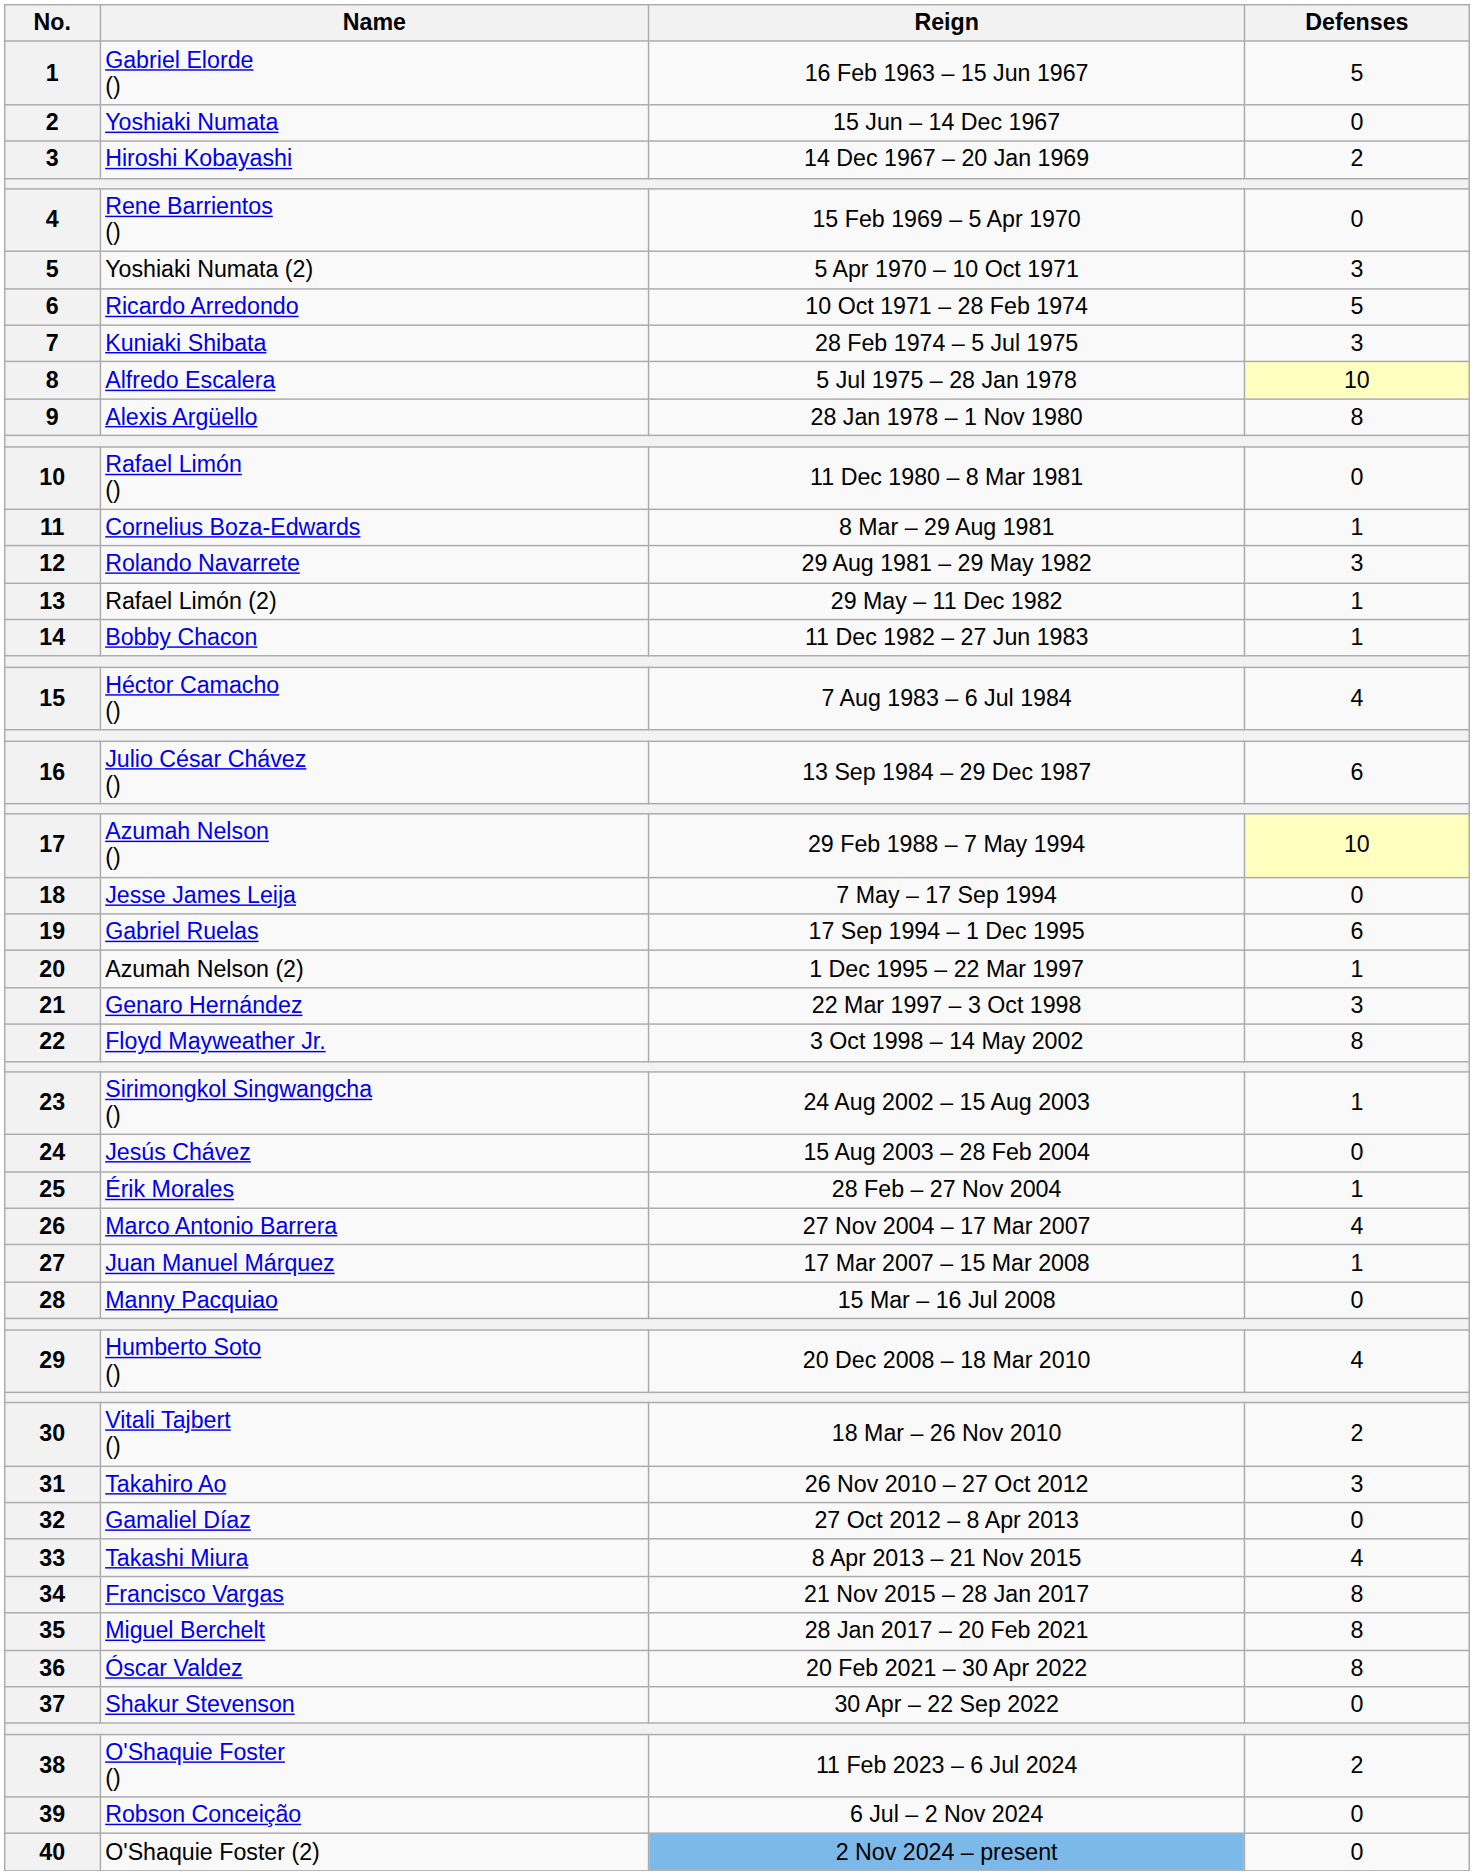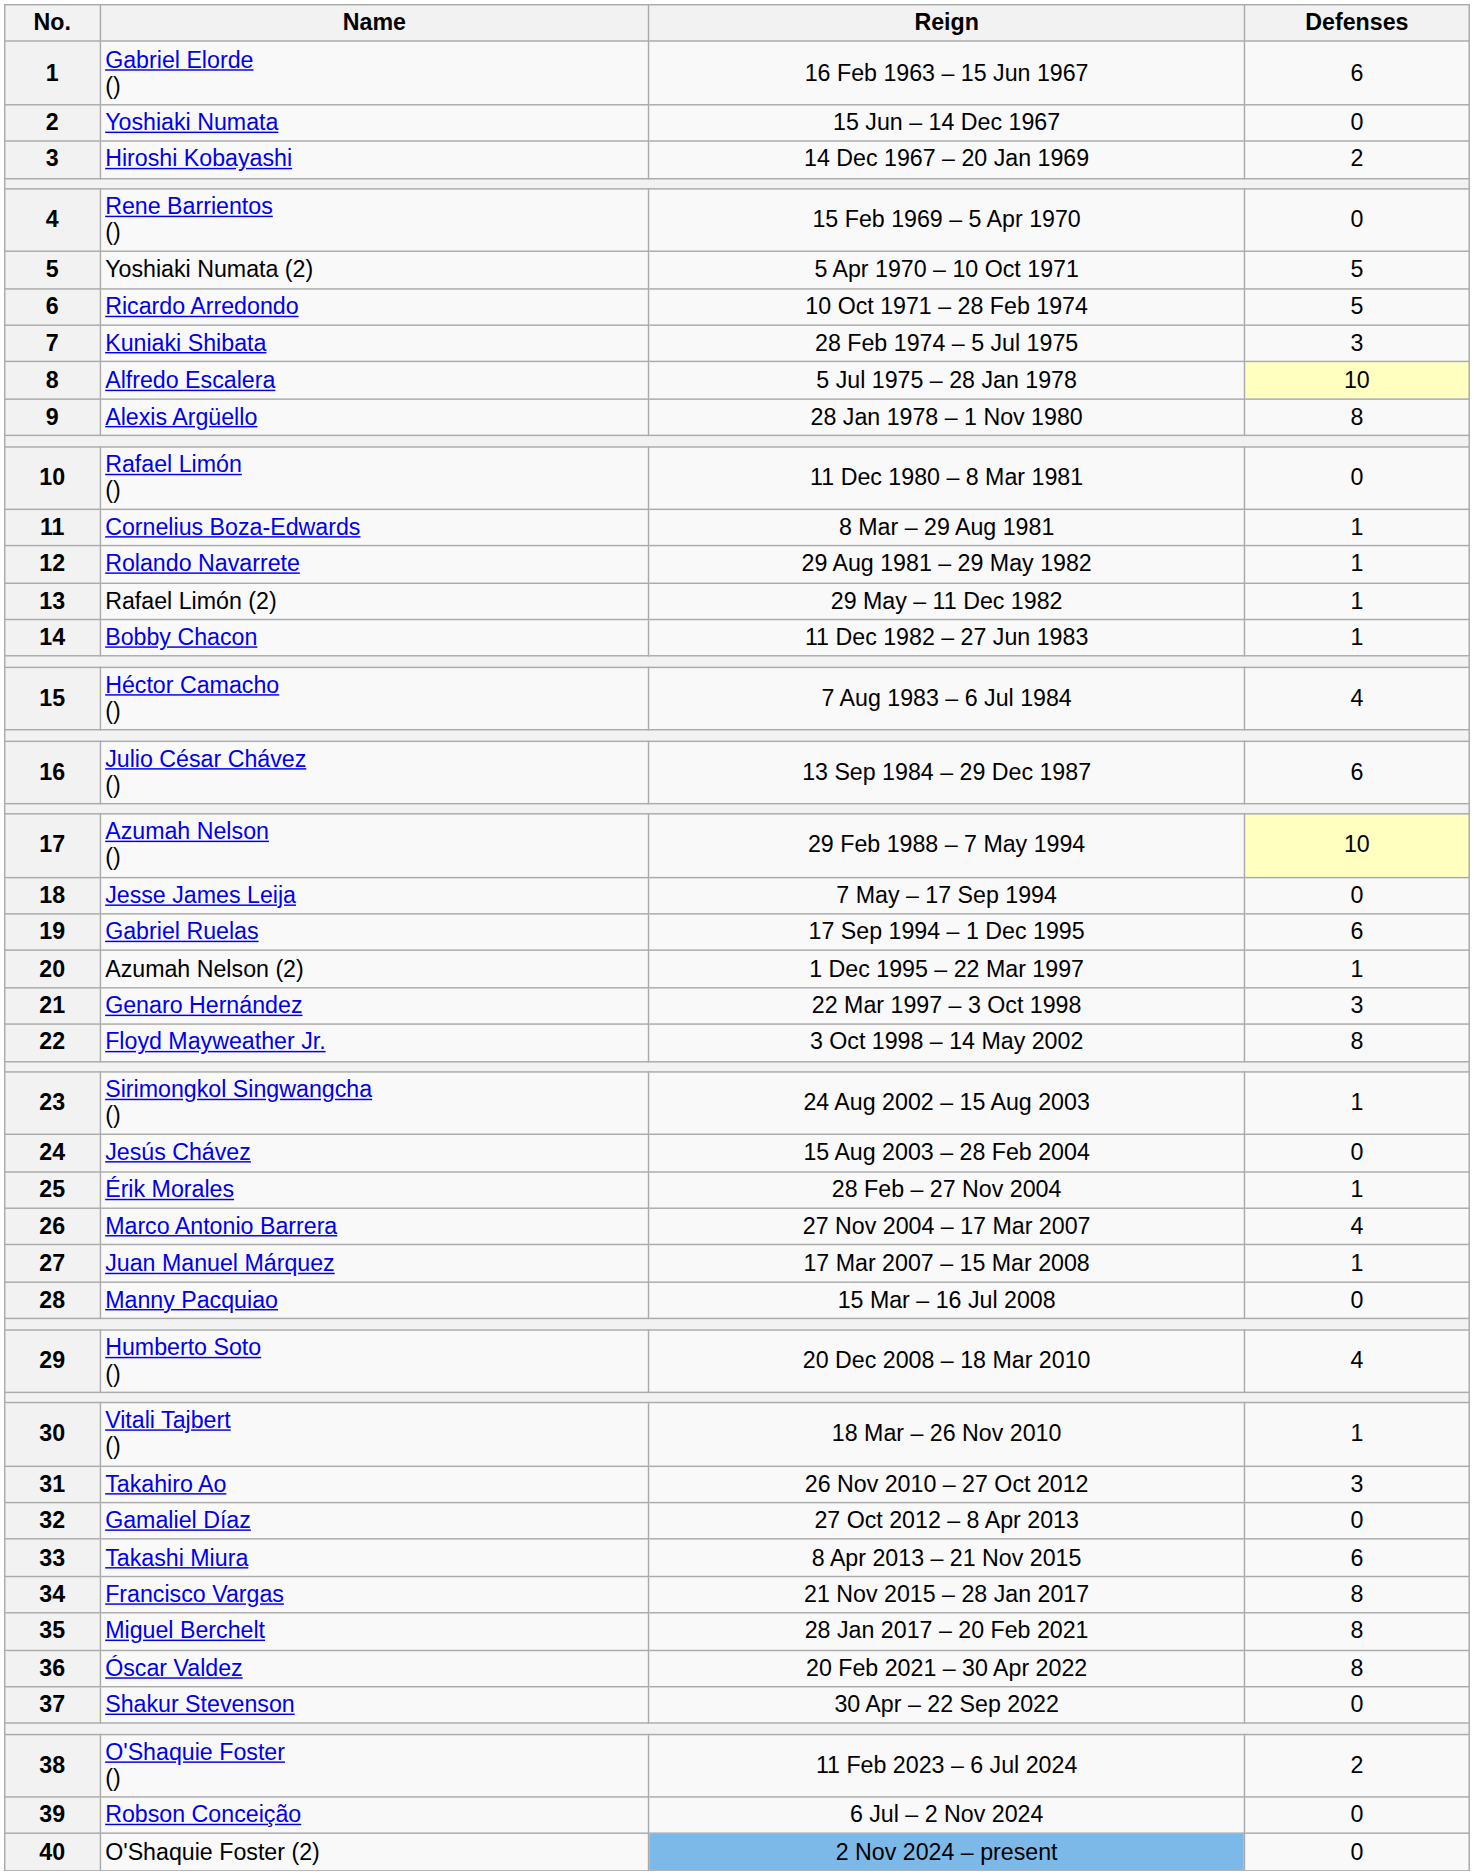 <table class="wikitable sortable" style="width:80%;">
 <tr>
 <th>No.</th>
 <th>Name</th>
 <th>Reign</th>
 <th>Defenses</th>
 </tr>
 <tr>
 <th>1</th>
 <td align="left"><a href='#'>Gabriel Elorde</a><br>()</td>
 <td style="text-align:center;">16 Feb 1963 – 15 Jun 1967</td>
-<td style="text-align:center;">5</td>
+<td style="text-align:center;">6</td>
 </tr>
 <tr>
 <th>2</th>
 <td align="left"><a href='#'>Yoshiaki Numata</a></td>
 <td style="text-align:center;">15 Jun – 14 Dec 1967</td>
 <td style="text-align:center;">0</td>
 </tr>
 <tr>
 <th>3</th>
 <td align="left"><a href='#'>Hiroshi Kobayashi</a></td>
 <td style="text-align:center;">14 Dec 1967 – 20 Jan 1969</td>
 <td style="text-align:center;">2</td>
 </tr>
 <tr align=center>
 <th colspan=4></th>
 </tr>
 <tr>
 <th>4</th>
 <td align="left"><a href='#'>Rene Barrientos</a><br>()</td>
 <td style="text-align:center;">15 Feb 1969 – 5 Apr 1970</td>
 <td style="text-align:center;">0</td>
 </tr>
 <tr>
 <th>5</th>
 <td align="left">Yoshiaki Numata (2)</td>
 <td style="text-align:center;">5 Apr 1970 – 10 Oct 1971</td>
-<td style="text-align:center;">3</td>
+<td style="text-align:center;">5</td>
 </tr>
 <tr>
 <th>6</th>
 <td align="left"><a href='#'>Ricardo Arredondo</a></td>
 <td style="text-align:center;">10 Oct 1971 – 28 Feb 1974</td>
 <td style="text-align:center;">5</td>
 </tr>
 <tr>
 <th>7</th>
 <td align="left"><a href='#'>Kuniaki Shibata</a></td>
 <td style="text-align:center;">28 Feb 1974 – 5 Jul 1975</td>
 <td style="text-align:center;">3</td>
 </tr>
 <tr>
 <th>8</th>
 <td align="left"><a href='#'>Alfredo Escalera</a></td>
 <td style="text-align:center;">5 Jul 1975 – 28 Jan 1978</td>
 <td style="background:#ffffbf; text-align:center;">10</td>
 </tr>
 <tr>
 <th>9</th>
 <td align="left"><a href='#'>Alexis Argüello</a></td>
 <td style="text-align:center;">28 Jan 1978 – 1 Nov 1980</td>
 <td style="text-align:center;">8</td>
 </tr>
 <tr align=center>
 <th colspan=4></th>
 </tr>
 <tr>
 <th>10</th>
 <td align="left"><a href='#'>Rafael Limón</a><br>()</td>
 <td style="text-align:center;">11 Dec 1980 – 8 Mar 1981</td>
 <td style="text-align:center;">0</td>
 </tr>
 <tr>
 <th>11</th>
 <td align="left"><a href='#'>Cornelius Boza-Edwards</a></td>
 <td style="text-align:center;">8 Mar – 29 Aug 1981</td>
 <td style="text-align:center;">1</td>
 </tr>
 <tr>
 <th>12</th>
 <td align="left"><a href='#'>Rolando Navarrete</a></td>
 <td style="text-align:center;">29 Aug 1981 – 29 May 1982</td>
-<td style="text-align:center;">3</td>
+<td style="text-align:center;">1</td>
 </tr>
 <tr>
 <th>13</th>
 <td align="left">Rafael Limón (2)</td>
 <td style="text-align:center;">29 May – 11 Dec 1982</td>
 <td style="text-align:center;">1</td>
 </tr>
 <tr>
 <th>14</th>
 <td align="left"><a href='#'>Bobby Chacon</a></td>
 <td style="text-align:center;">11 Dec 1982 – 27 Jun 1983</td>
 <td style="text-align:center;">1</td>
 </tr>
 <tr align=center>
 <th colspan=4></th>
 </tr>
 <tr>
 <th>15</th>
 <td align="left"><a href='#'>Héctor Camacho</a><br>()</td>
 <td style="text-align:center;">7 Aug 1983 – 6 Jul 1984</td>
 <td style="text-align:center;">4</td>
 </tr>
 <tr align=center>
 <th colspan=4></th>
 </tr>
 <tr>
 <th>16</th>
 <td align="left"><a href='#'>Julio César Chávez</a><br>()</td>
 <td style="text-align:center;">13 Sep 1984 – 29 Dec 1987</td>
 <td style="text-align:center;">6</td>
 </tr>
 <tr align=center>
 <th colspan=4></th>
 </tr>
 <tr>
 <th>17</th>
 <td align="left"><a href='#'>Azumah Nelson</a><br>()</td>
 <td style="text-align:center;">29 Feb 1988 – 7 May 1994</td>
 <td style="background:#ffffbf; text-align:center;">10</td>
 </tr>
 <tr>
 <th>18</th>
 <td align="left"><a href='#'>Jesse James Leija</a></td>
 <td style="text-align:center;">7 May – 17 Sep 1994</td>
 <td style="text-align:center;">0</td>
 </tr>
 <tr>
 <th>19</th>
 <td align="left"><a href='#'>Gabriel Ruelas</a></td>
 <td style="text-align:center;">17 Sep 1994 – 1 Dec 1995</td>
 <td style="text-align:center;">6</td>
 </tr>
 <tr>
 <th>20</th>
 <td align="left">Azumah Nelson (2)</td>
 <td style="text-align:center;">1 Dec 1995 – 22 Mar 1997</td>
 <td style="text-align:center;">1</td>
 </tr>
 <tr>
 <th>21</th>
 <td align="left"><a href='#'>Genaro Hernández</a></td>
 <td style="text-align:center;">22 Mar 1997 – 3 Oct 1998</td>
 <td style="text-align:center;">3</td>
 </tr>
 <tr>
 <th>22</th>
 <td align="left"><a href='#'>Floyd Mayweather Jr.</a></td>
 <td style="text-align:center;">3 Oct 1998 – 14 May 2002</td>
 <td style="text-align:center;">8</td>
 </tr>
 <tr align=center>
 <th colspan=4></th>
 </tr>
 <tr>
 <th>23</th>
 <td align="left"><a href='#'>Sirimongkol Singwangcha</a><br>()</td>
 <td style="text-align:center;">24 Aug 2002 – 15 Aug 2003</td>
 <td style="text-align:center;">1</td>
 </tr>
 <tr>
 <th>24</th>
 <td align="left"><a href='#'>Jesús Chávez</a></td>
 <td style="text-align:center;">15 Aug 2003 – 28 Feb 2004</td>
 <td style="text-align:center;">0</td>
 </tr>
 <tr>
 <th>25</th>
 <td align="left"><a href='#'>Érik Morales</a></td>
 <td style="text-align:center;">28 Feb – 27 Nov 2004</td>
 <td style="text-align:center;">1</td>
 </tr>
 <tr>
 <th>26</th>
 <td align="left"><a href='#'>Marco Antonio Barrera</a></td>
 <td style="text-align:center;">27 Nov 2004 – 17 Mar 2007</td>
 <td style="text-align:center;">4</td>
 </tr>
 <tr>
 <th>27</th>
 <td align="left"><a href='#'>Juan Manuel Márquez</a></td>
 <td style="text-align:center;">17 Mar 2007 – 15 Mar 2008</td>
 <td style="text-align:center;">1</td>
 </tr>
 <tr>
 <th>28</th>
 <td align="left"><a href='#'>Manny Pacquiao</a></td>
 <td style="text-align:center;">15 Mar – 16 Jul 2008</td>
 <td style="text-align:center;">0</td>
 </tr>
 <tr align=center>
 <th colspan=4></th>
 </tr>
 <tr>
 <th>29</th>
 <td align="left"><a href='#'>Humberto Soto</a><br>()</td>
 <td style="text-align:center;">20 Dec 2008 – 18 Mar 2010</td>
 <td style="text-align:center;">4</td>
 </tr>
 <tr align=center>
 <th colspan=4></th>
 </tr>
 <tr>
 <th>30</th>
 <td align="left"><a href='#'>Vitali Tajbert</a><br>()</td>
 <td style="text-align:center;">18 Mar – 26 Nov 2010</td>
-<td style="text-align:center;">2</td>
+<td style="text-align:center;">1</td>
 </tr>
 <tr>
 <th>31</th>
 <td align="left"><a href='#'>Takahiro Ao</a></td>
 <td style="text-align:center;">26 Nov 2010 – 27 Oct 2012</td>
 <td style="text-align:center;">3</td>
 </tr>
 <tr>
 <th>32</th>
 <td align="left"><a href='#'>Gamaliel Díaz</a></td>
 <td style="text-align:center;">27 Oct 2012 – 8 Apr 2013</td>
 <td style="text-align:center;">0</td>
 </tr>
 <tr>
 <th>33</th>
 <td align="left"><a href='#'>Takashi Miura</a></td>
 <td style="text-align:center;">8 Apr 2013 – 21 Nov 2015</td>
-<td style="text-align:center;">4</td>
+<td style="text-align:center;">6</td>
 </tr>
 <tr>
 <th>34</th>
 <td align="left"><a href='#'>Francisco Vargas</a></td>
 <td style="text-align:center;">21 Nov 2015 – 28 Jan 2017</td>
 <td style="text-align:center;">8</td>
 </tr>
 <tr>
 <th>35</th>
 <td align="left"><a href='#'>Miguel Berchelt</a></td>
 <td style="text-align:center;">28 Jan 2017 – 20 Feb 2021</td>
 <td style="text-align:center;">8</td>
 </tr>
 <tr>
 <th>36</th>
 <td align="left"><a href='#'>Óscar Valdez</a></td>
 <td style="text-align:center;">20 Feb 2021 – 30 Apr 2022</td>
 <td style="text-align:center;">8</td>
 </tr>
 <tr>
 <th>37</th>
 <td align="left"><a href='#'>Shakur Stevenson</a></td>
 <td align=center>30 Apr – 22 Sep 2022</td>
 <td style="text-align:center;">0</td>
 </tr>
 <tr align=center>
 <th colspan="4"></th>
 </tr>
 <tr>
 <th>38</th>
 <td align="left"><a href='#'>O'Shaquie Foster</a><br>()</td>
 <td style="text-align:center;">11 Feb 2023 – 6 Jul 2024</td>
 <td style="text-align:center;">2</td>
 </tr>
 <tr>
 <th>39</th>
 <td align="left"><a href='#'>Robson Conceição</a></td>
 <td style="text-align:center;">6 Jul – 2 Nov 2024</td>
 <td style="text-align:center;">0</td>
 </tr>
 <tr>
 <th>40</th>
 <td align="left">O'Shaquie Foster (2)</td>
 <td style="background:#7cb9e8; text-align:center;">2 Nov 2024 – present</td>
 <td style="text-align:center;">0</td>
 </tr>
 </table>
